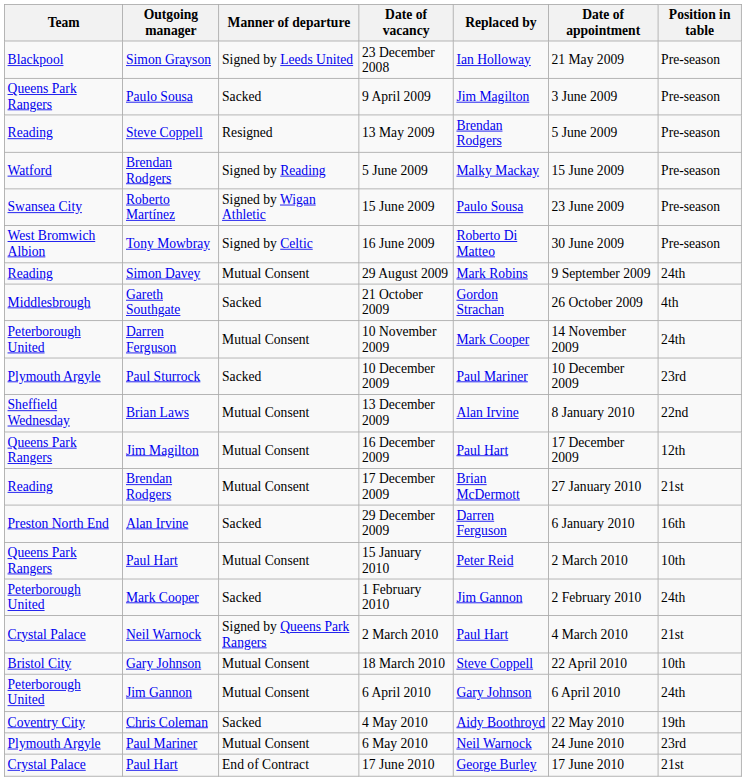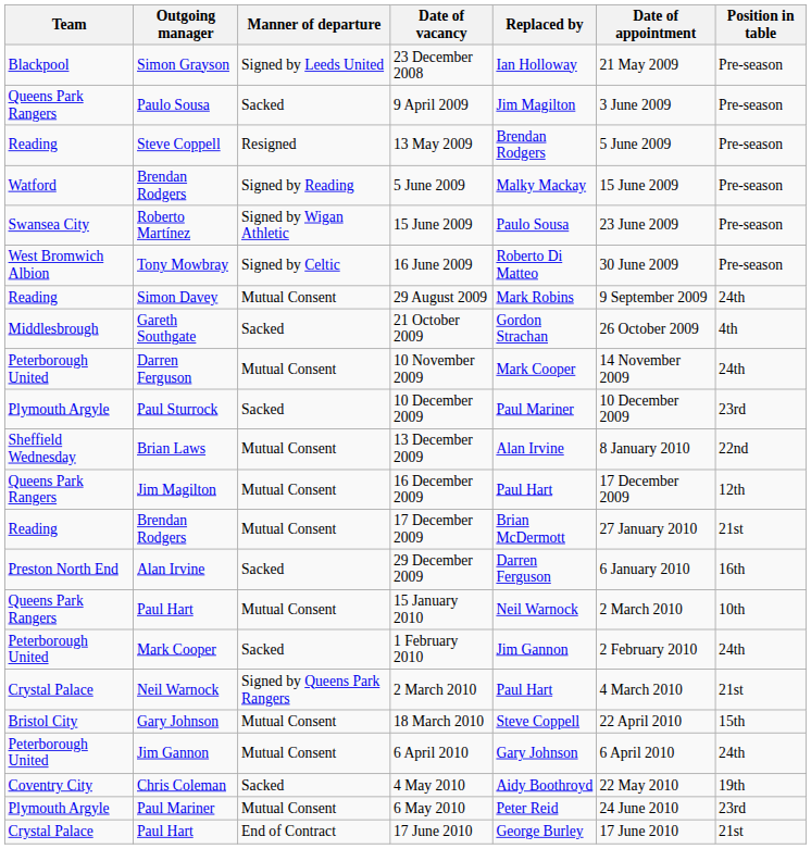 <table class="wikitable">
 <tr>
 <th>Team</th>
 <th>Outgoing manager</th>
 <th>Manner of departure</th>
 <th>Date of vacancy</th>
 <th>Replaced by</th>
 <th>Date of appointment</th>
 <th>Position in table</th>
 </tr>
 <tr>
 <td><a href='#'>Blackpool</a></td>
 <td><a href='#'>Simon Grayson</a></td>
 <td>Signed by <a href='#'>Leeds United</a></td>
 <td>23 December 2008</td>
 <td><a href='#'>Ian Holloway</a></td>
 <td>21 May 2009</td>
 <td>Pre-season</td>
 </tr>
 <tr>
 <td><a href='#'>Queens Park Rangers</a></td>
 <td><a href='#'>Paulo Sousa</a></td>
 <td>Sacked</td>
 <td>9 April 2009</td>
 <td><a href='#'>Jim Magilton</a></td>
 <td>3 June 2009</td>
 <td>Pre-season</td>
 </tr>
 <tr>
 <td><a href='#'>Reading</a></td>
 <td><a href='#'>Steve Coppell</a></td>
 <td>Resigned</td>
 <td>13 May 2009</td>
 <td><a href='#'>Brendan Rodgers</a></td>
 <td>5 June 2009</td>
 <td>Pre-season</td>
 </tr>
 <tr>
 <td><a href='#'>Watford</a></td>
 <td><a href='#'>Brendan Rodgers</a></td>
 <td>Signed by <a href='#'>Reading</a></td>
 <td>5 June 2009</td>
 <td><a href='#'>Malky Mackay</a></td>
 <td>15 June 2009</td>
 <td>Pre-season</td>
 </tr>
 <tr>
 <td><a href='#'>Swansea City</a></td>
 <td><a href='#'>Roberto Martínez</a></td>
 <td>Signed by <a href='#'>Wigan Athletic</a></td>
 <td>15 June 2009</td>
 <td><a href='#'>Paulo Sousa</a></td>
 <td>23 June 2009</td>
 <td>Pre-season</td>
 </tr>
 <tr>
 <td><a href='#'>West Bromwich Albion</a></td>
 <td><a href='#'>Tony Mowbray</a></td>
 <td>Signed by <a href='#'>Celtic</a></td>
 <td>16 June 2009</td>
 <td><a href='#'>Roberto Di Matteo</a></td>
 <td>30 June 2009</td>
 <td>Pre-season</td>
 </tr>
 <tr>
 <td><a href='#'>Reading</a></td>
 <td><a href='#'>Simon Davey</a></td>
 <td>Mutual Consent</td>
 <td>29 August 2009</td>
 <td><a href='#'>Mark Robins</a></td>
 <td>9 September 2009</td>
 <td>24th</td>
 </tr>
 <tr>
 <td><a href='#'>Middlesbrough</a></td>
 <td><a href='#'>Gareth Southgate</a></td>
 <td>Sacked</td>
 <td>21 October 2009</td>
 <td><a href='#'>Gordon Strachan</a></td>
 <td>26 October 2009</td>
 <td>4th</td>
 </tr>
 <tr>
 <td><a href='#'>Peterborough United</a></td>
 <td><a href='#'>Darren Ferguson</a></td>
 <td>Mutual Consent</td>
 <td>10 November 2009</td>
 <td><a href='#'>Mark Cooper</a></td>
 <td>14 November 2009</td>
 <td>24th</td>
 </tr>
 <tr>
 <td><a href='#'>Plymouth Argyle</a></td>
 <td><a href='#'>Paul Sturrock</a></td>
 <td>Sacked</td>
 <td>10 December 2009</td>
 <td><a href='#'>Paul Mariner</a></td>
 <td>10 December 2009</td>
 <td>23rd</td>
 </tr>
 <tr>
 <td><a href='#'>Sheffield Wednesday</a></td>
 <td><a href='#'>Brian Laws</a></td>
 <td>Mutual Consent</td>
 <td>13 December 2009</td>
 <td><a href='#'>Alan Irvine</a></td>
 <td>8 January 2010</td>
 <td>22nd</td>
 </tr>
 <tr>
 <td><a href='#'>Queens Park Rangers</a></td>
 <td><a href='#'>Jim Magilton</a></td>
 <td>Mutual Consent</td>
 <td>16 December 2009</td>
 <td><a href='#'>Paul Hart</a></td>
 <td>17 December 2009</td>
 <td>12th</td>
 </tr>
 <tr>
 <td><a href='#'>Reading</a></td>
 <td><a href='#'>Brendan Rodgers</a></td>
 <td>Mutual Consent</td>
 <td>17 December 2009</td>
 <td><a href='#'>Brian McDermott</a></td>
 <td>27 January 2010</td>
 <td>21st</td>
 </tr>
 <tr>
 <td><a href='#'>Preston North End</a></td>
 <td><a href='#'>Alan Irvine</a></td>
 <td>Sacked</td>
 <td>29 December 2009</td>
 <td><a href='#'>Darren Ferguson</a></td>
 <td>6 January 2010</td>
 <td>16th</td>
 </tr>
 <tr>
 <td><a href='#'>Queens Park Rangers</a></td>
 <td><a href='#'>Paul Hart</a></td>
 <td>Mutual Consent</td>
 <td>15 January 2010</td>
-<td><a href='#'>Peter Reid</a></td>
+<td><a href='#'>Neil Warnock</a></td>
 <td>2 March 2010</td>
 <td>10th</td>
 </tr>
 <tr>
 <td><a href='#'>Peterborough United</a></td>
 <td><a href='#'>Mark Cooper</a></td>
 <td>Sacked</td>
 <td>1 February 2010</td>
 <td><a href='#'>Jim Gannon</a></td>
 <td>2 February 2010</td>
 <td>24th</td>
 </tr>
 <tr>
 <td><a href='#'>Crystal Palace</a></td>
 <td><a href='#'>Neil Warnock</a></td>
 <td>Signed by <a href='#'>Queens Park Rangers</a></td>
 <td>2 March 2010</td>
 <td><a href='#'>Paul Hart</a></td>
 <td>4 March 2010</td>
 <td>21st</td>
 </tr>
 <tr>
 <td><a href='#'>Bristol City</a></td>
 <td><a href='#'>Gary Johnson</a></td>
 <td>Mutual Consent</td>
 <td>18 March 2010</td>
 <td><a href='#'>Steve Coppell</a></td>
 <td>22 April 2010</td>
-<td>10th</td>
+<td>15th</td>
 </tr>
 <tr>
 <td><a href='#'>Peterborough United</a></td>
 <td><a href='#'>Jim Gannon</a></td>
 <td>Mutual Consent</td>
 <td>6 April 2010</td>
 <td><a href='#'>Gary Johnson</a></td>
 <td>6 April 2010</td>
 <td>24th</td>
 </tr>
 <tr>
 <td><a href='#'>Coventry City</a></td>
 <td><a href='#'>Chris Coleman</a></td>
 <td>Sacked</td>
 <td>4 May 2010</td>
 <td><a href='#'>Aidy Boothroyd</a></td>
 <td>22 May 2010</td>
 <td>19th</td>
 </tr>
 <tr>
 <td><a href='#'>Plymouth Argyle</a></td>
 <td><a href='#'>Paul Mariner</a></td>
 <td>Mutual Consent</td>
 <td>6 May 2010</td>
-<td><a href='#'>Neil Warnock</a></td>
+<td><a href='#'>Peter Reid</a></td>
 <td>24 June 2010</td>
 <td>23rd</td>
 </tr>
 <tr>
 <td><a href='#'>Crystal Palace</a></td>
 <td><a href='#'>Paul Hart</a></td>
 <td>End of Contract</td>
 <td>17 June 2010</td>
 <td><a href='#'>George Burley</a></td>
 <td>17 June 2010</td>
 <td>21st</td>
 </tr>
 </table>
